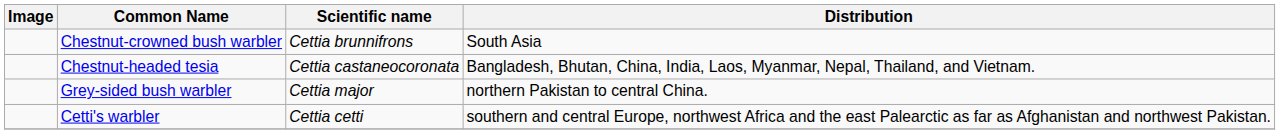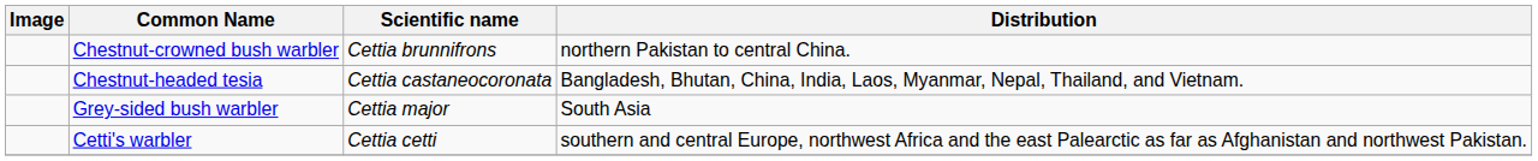 <table class="wikitable">
 <tr>
 <th>Image</th>
 <th>Common Name</th>
 <th>Scientific name</th>
 <th>Distribution</th>
 </tr>
 <tr>
 <td></td>
 <td><a href='#'>Chestnut-crowned bush warbler</a></td>
 <td><em>Cettia brunnifrons</em></td>
-<td>South Asia</td>
+<td>northern Pakistan to central China.</td>
 </tr>
 <tr>
 <td></td>
 <td><a href='#'>Chestnut-headed tesia</a></td>
 <td><em>Cettia castaneocoronata</em></td>
 <td>Bangladesh, Bhutan, China, India, Laos, Myanmar, Nepal, Thailand, and Vietnam.</td>
 </tr>
 <tr>
 <td></td>
 <td><a href='#'>Grey-sided bush warbler</a></td>
 <td><em>Cettia major</em></td>
-<td>northern Pakistan to central China.</td>
+<td>South Asia</td>
 </tr>
 <tr>
 <td></td>
 <td><a href='#'>Cetti's warbler</a></td>
 <td><em>Cettia cetti</em></td>
 <td>southern and central Europe, northwest Africa and the east Palearctic as far as Afghanistan and northwest Pakistan.</td>
 </tr>
 <tr>
 </tr>
 </table>
